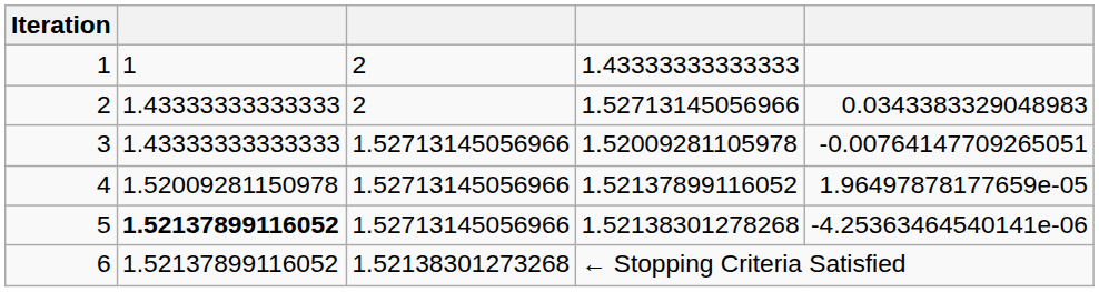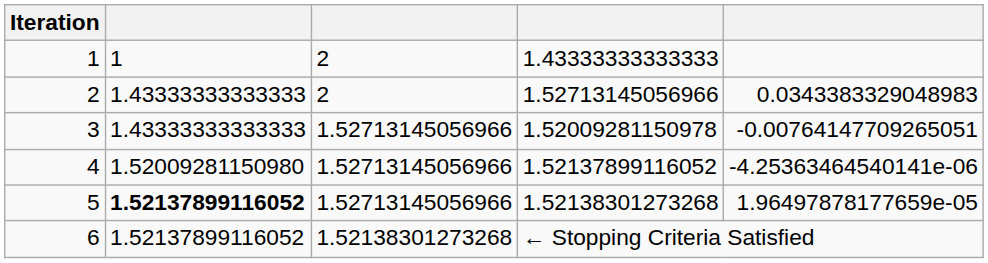 <table class="wikitable">
 <tr>
 <th>Iteration</th>
 <th></th>
 <th></th>
 <th></th>
 <th></th>
 </tr>
 <tr style="text-align: left;">
 <td style="text-align: right;">1</td>
 <td>1</td>
 <td>2</td>
 <td>1.43333333333333</td>
 <td></td>
 </tr>
 <tr style="text-align: left;">
 <td style="text-align: right;">2</td>
 <td>1.43333333333333</td>
 <td>2</td>
 <td>1.52713145056966</td>
 <td style="text-align: right;">0.0343383329048983</td>
 </tr>
 <tr style="text-align: left;">
 <td style="text-align: right;">3</td>
 <td>1.43333333333333</td>
 <td>1.52713145056966</td>
-<td>1.52009281105978</td>
+<td>1.52009281150978</td>
 <td style="text-align: right;">-0.00764147709265051</td>
 </tr>
 <tr style="text-align: left;">
 <td style="text-align: right;">4</td>
-<td>1.52009281150978</td>
+<td>1.52009281150980</td>
 <td>1.52713145056966</td>
 <td>1.52137899116052</td>
-<td style="text-align: right;">1.96497878177659e-05</td>
+<td style="text-align: right;">-4.25363464540141e-06</td>
 </tr>
 <tr style="text-align: left;">
 <td style="text-align: right;">5</td>
 <td><strong>1.52137899116052</strong></td>
 <td>1.52713145056966</td>
-<td>1.52138301278268</td>
-<td style="text-align: right;">-4.25363464540141e-06</td>
+<td>1.52138301273268</td>
+<td style="text-align: right;">1.96497878177659e-05</td>
 </tr>
 <tr style="text-align: left;">
 <td style="text-align: right;">6</td>
 <td>1.52137899116052</td>
 <td>1.52138301273268</td>
 <td colspan="2">← Stopping Criteria Satisfied</td>
 </tr>
 </table>
